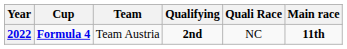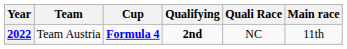 <table class="wikitable" style="text-align:center; font-size:90%;">
 <tr>
 <th>Year</th>
+<th>Team</th>
 <th>Cup</th>
-<th>Team</th>
 <th>Qualifying</th>
 <th>Quali Race</th>
 <th>Main race</th>
 </tr>
 <tr>
 <th><a href='#'>2022</a></th>
+<td style="text-align:left;"> Team Austria</td>
 <td><a href='#'><strong><span>Formula 4</span></strong></a></td>
-<td style="text-align:left;"> Team Austria</td>
 <td><strong>2nd</strong></td>
 <td>NC</td>
-<td><strong>11th</strong></td>
+<td>11th</td>
 </tr>
 </table>
